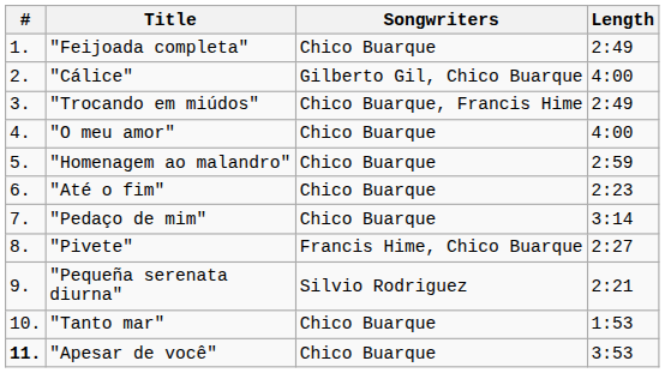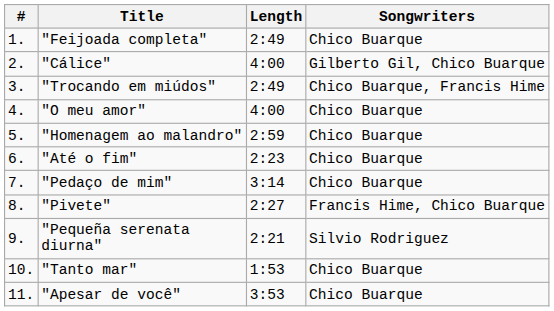 <table class="wikitable">
 <tr>
 <th>#</th>
 <th width="180">Title</th>
+<th>Length</th>
 <th>Songwriters</th>
-<th>Length</th>
 </tr>
 <tr>
 <td>1.</td>
 <td>"Feijoada completa"</td>
+<td>2:49</td>
 <td>Chico Buarque</td>
-<td>2:49</td>
 </tr>
 <tr>
 <td>2.</td>
 <td>"Cálice"</td>
+<td>4:00</td>
 <td>Gilberto Gil, Chico Buarque</td>
-<td>4:00</td>
 </tr>
 <tr>
 <td>3.</td>
 <td>"Trocando em miúdos"</td>
+<td>2:49</td>
 <td>Chico Buarque, Francis Hime</td>
-<td>2:49</td>
 </tr>
 <tr>
 <td>4.</td>
 <td>"O meu amor"</td>
+<td>4:00</td>
 <td>Chico Buarque</td>
-<td>4:00</td>
 </tr>
 <tr>
 <td>5.</td>
 <td>"Homenagem ao malandro"</td>
+<td>2:59</td>
 <td>Chico Buarque</td>
-<td>2:59</td>
 </tr>
 <tr>
 <td>6.</td>
 <td>"Até o fim"</td>
+<td>2:23</td>
 <td>Chico Buarque</td>
-<td>2:23</td>
 </tr>
 <tr>
 <td>7.</td>
 <td>"Pedaço de mim"</td>
+<td>3:14</td>
 <td>Chico Buarque</td>
-<td>3:14</td>
 </tr>
 <tr>
 <td>8.</td>
 <td>"Pivete"</td>
+<td>2:27</td>
 <td>Francis Hime, Chico Buarque</td>
-<td>2:27</td>
 </tr>
 <tr>
 <td>9.</td>
 <td>"Pequeña serenata diurna"</td>
+<td>2:21</td>
 <td>Silvio Rodriguez</td>
-<td>2:21</td>
 </tr>
 <tr>
 <td>10.</td>
 <td>"Tanto mar"</td>
+<td>1:53</td>
 <td>Chico Buarque</td>
-<td>1:53</td>
 </tr>
 <tr>
-<td><strong>11.</strong></td>
+<td>11.</td>
 <td>"Apesar de você"</td>
+<td>3:53</td>
 <td>Chico Buarque</td>
-<td>3:53</td>
 </tr>
 </table>
